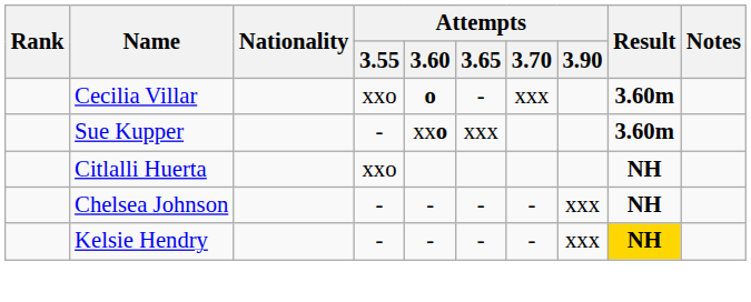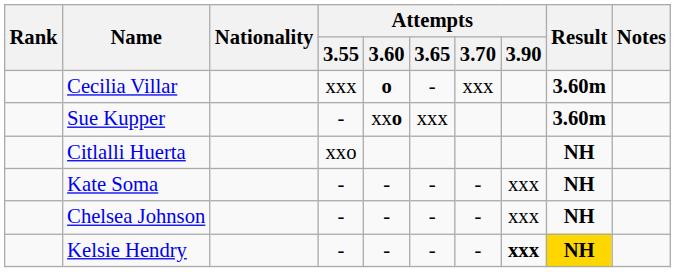 <table class="wikitable sortable" style="text-align:center">
 <tr>
 <th rowspan=2>Rank</th>
 <th rowspan=2>Name</th>
 <th rowspan=2>Nationality</th>
 <th colspan=5>Attempts</th>
 <th rowspan=2>Result</th>
 <th rowspan=2>Notes</th>
 </tr>
 <tr>
 <th>3.55</th>
 <th>3.60</th>
 <th>3.65</th>
 <th>3.70</th>
 <th>3.90</th>
 </tr>
 <tr>
 <td align=center></td>
 <td align=left><a href='#'>Cecilia Villar</a></td>
 <td align=left></td>
-<td>xxo</td>
+<td>xxx</td>
 <td><strong>o</strong></td>
 <td>-</td>
 <td>xxx</td>
 <td></td>
 <td><strong>3.60m</strong></td>
 <td></td>
 </tr>
 <tr>
 <td align=center></td>
 <td align=left><a href='#'>Sue Kupper</a></td>
 <td align=left></td>
 <td>-</td>
 <td>xx<strong>o</strong></td>
 <td>xxx</td>
 <td></td>
 <td></td>
 <td><strong>3.60m</strong></td>
 <td></td>
 </tr>
 <tr>
 <td align=center></td>
 <td align=left><a href='#'>Citlalli Huerta</a></td>
 <td align=left></td>
 <td>xxo</td>
 <td></td>
 <td></td>
 <td></td>
 <td></td>
 <td><strong>NH</strong></td>
 <td></td>
 </tr>
 <tr>
 <td align=center></td>
+<td align=left><a href='#'>Kate Soma</a></td>
+<td align=left></td>
+<td>-</td>
+<td>-</td>
+<td>-</td>
+<td>-</td>
+<td>xxx</td>
+<td><strong>NH</strong></td>
+<td></td>
+</tr>
+<tr>
+<td align=center></td>
 <td align=left><a href='#'>Chelsea Johnson</a></td>
 <td align=left></td>
 <td>-</td>
 <td>-</td>
 <td>-</td>
 <td>-</td>
 <td>xxx</td>
 <td><strong>NH</strong></td>
 <td></td>
 </tr>
 <tr>
 <td align=center></td>
 <td align=left><a href='#'>Kelsie Hendry</a></td>
 <td align=left></td>
 <td>-</td>
 <td>-</td>
 <td>-</td>
 <td>-</td>
-<td>xxx</td>
+<td><strong>xxx</strong></td>
 <td style="background: gold;"><strong>NH</strong></td>
 <td></td>
 </tr>
 </table>
